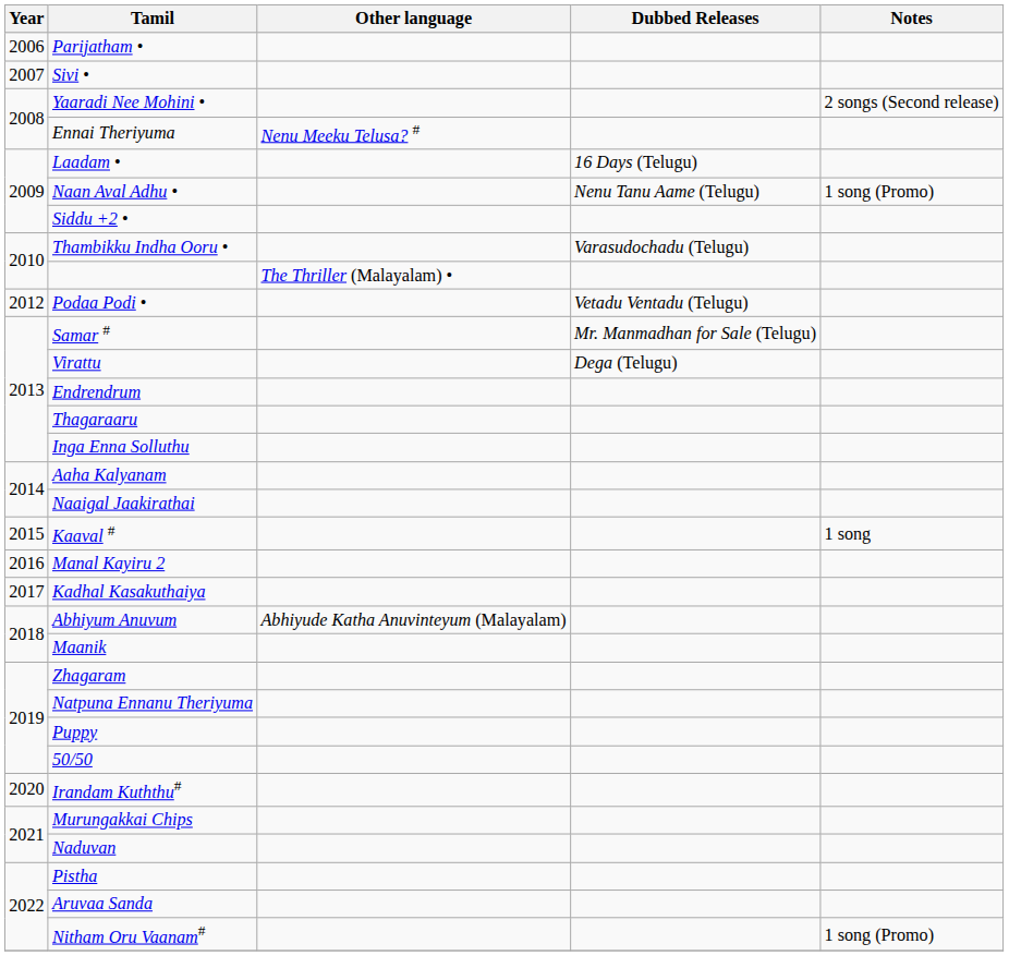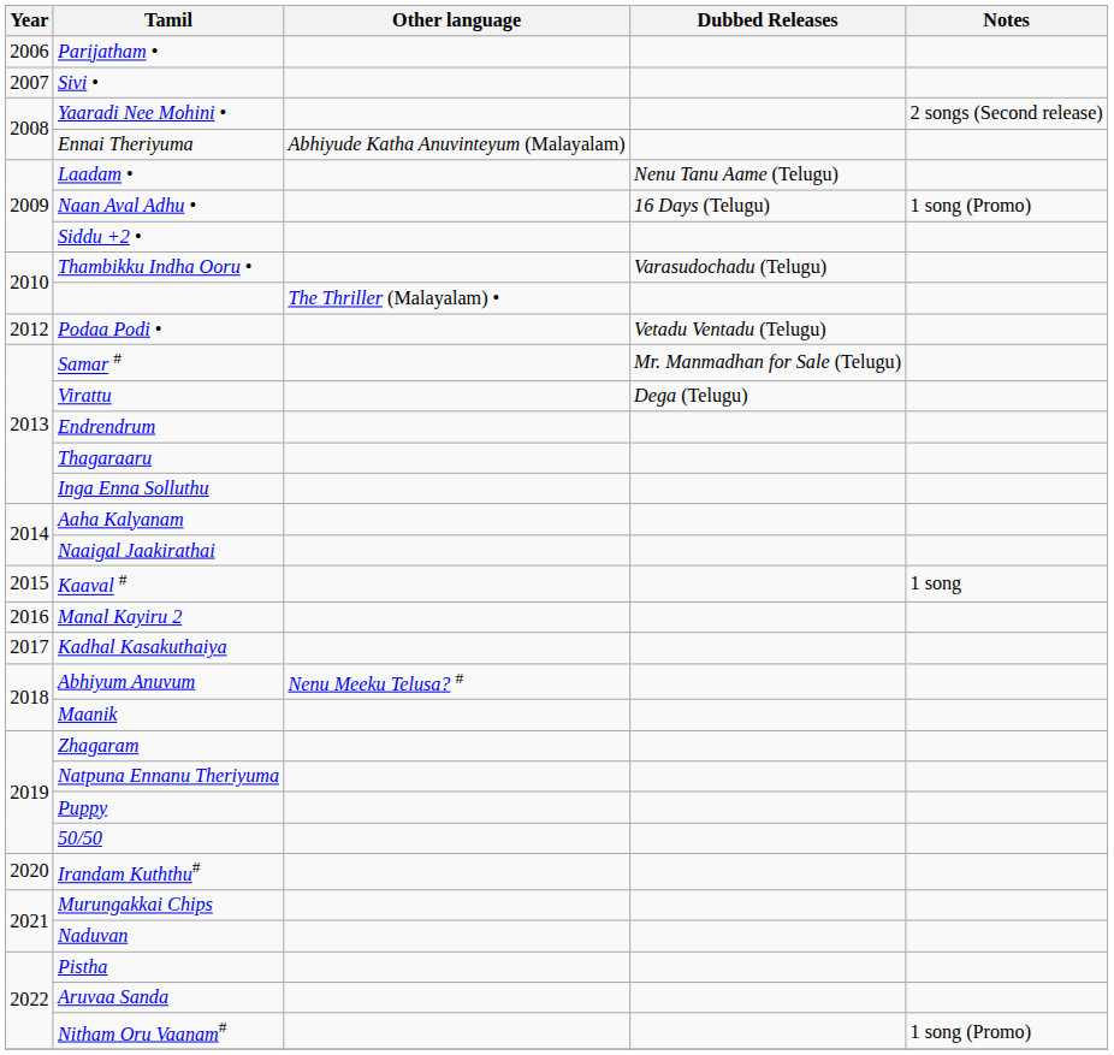 <table class="wikitable">
 <tr style="background:#ccc; text-align:center;">
 <th>Year</th>
 <th>Tamil</th>
 <th>Other language</th>
 <th>Dubbed Releases</th>
 <th>Notes</th>
 </tr>
 <tr>
 <td>2006</td>
 <td><em><a href='#'>Parijatham</a></em> •</td>
 <td></td>
 <td></td>
 <td></td>
 </tr>
 <tr>
 <td>2007</td>
 <td><em><a href='#'>Sivi</a></em> •</td>
 <td></td>
 <td></td>
 <td></td>
 </tr>
 <tr>
 <td rowspan="2">2008</td>
 <td><em><a href='#'>Yaaradi Nee Mohini</a></em> •</td>
 <td></td>
 <td></td>
 <td>2 songs (Second release)</td>
 </tr>
 <tr>
 <td><em>Ennai Theriyuma</em></td>
-<td><em><a href='#'>Nenu Meeku Telusa?</a></em> <sup>#</sup></td>
+<td><em>Abhiyude Katha Anuvinteyum</em> (Malayalam)</td>
 <td></td>
 <td></td>
 </tr>
 <tr>
 <td rowspan="3">2009</td>
 <td><em><a href='#'>Laadam</a></em> •</td>
 <td></td>
-<td><em>16 Days</em> (Telugu)</td>
+<td><em>Nenu Tanu Aame</em> (Telugu)</td>
 <td></td>
 </tr>
 <tr>
 <td><em><a href='#'>Naan Aval Adhu</a></em> •</td>
 <td></td>
-<td><em>Nenu Tanu Aame</em> (Telugu)</td>
+<td><em>16 Days</em> (Telugu)</td>
 <td>1 song (Promo)</td>
 </tr>
 <tr>
 <td><em><a href='#'>Siddu +2</a></em> •</td>
 <td></td>
 <td></td>
 <td></td>
 </tr>
 <tr>
 <td rowspan="2">2010</td>
 <td><em><a href='#'>Thambikku Indha Ooru</a></em> •</td>
 <td></td>
 <td><em>Varasudochadu</em> (Telugu)</td>
 <td></td>
 </tr>
 <tr>
 <td></td>
 <td><em><a href='#'>The Thriller</a></em> (Malayalam) •</td>
 <td></td>
 <td></td>
 </tr>
 <tr>
 <td rowspan="1">2012</td>
 <td><em><a href='#'>Podaa Podi</a></em> •</td>
 <td></td>
 <td><em>Vetadu Ventadu</em> (Telugu)</td>
 <td></td>
 </tr>
 <tr>
 <td rowspan="5">2013</td>
 <td><em><a href='#'>Samar</a></em> <sup>#</sup></td>
 <td></td>
 <td><em>Mr. Manmadhan for Sale</em> (Telugu)</td>
 <td></td>
 </tr>
 <tr>
 <td><em><a href='#'>Virattu</a></em></td>
 <td></td>
 <td><em>Dega</em> (Telugu)</td>
 <td></td>
 </tr>
 <tr>
 <td><em><a href='#'>Endrendrum</a></em></td>
 <td></td>
 <td></td>
 <td></td>
 </tr>
 <tr>
 <td><em><a href='#'>Thagaraaru</a></em></td>
 <td></td>
 <td></td>
 <td></td>
 </tr>
 <tr>
 <td><em><a href='#'>Inga Enna Solluthu</a></em></td>
 <td></td>
 <td></td>
 <td></td>
 </tr>
 <tr>
 <td rowspan="2">2014</td>
 <td><em><a href='#'>Aaha Kalyanam</a></em></td>
 <td></td>
 <td></td>
 <td></td>
 </tr>
 <tr>
 <td><em><a href='#'>Naaigal Jaakirathai</a></em></td>
 <td></td>
 <td></td>
 <td></td>
 </tr>
 <tr>
 <td rowspan="1">2015</td>
 <td><em><a href='#'>Kaaval</a></em> <sup>#</sup></td>
 <td></td>
 <td></td>
 <td>1 song</td>
 </tr>
 <tr>
 <td rowspan="1">2016</td>
 <td><em><a href='#'>Manal Kayiru 2</a></em></td>
 <td></td>
 <td></td>
 <td></td>
 </tr>
 <tr>
 <td rowspan="1">2017</td>
 <td><em><a href='#'>Kadhal Kasakuthaiya</a></em></td>
 <td></td>
 <td></td>
 <td></td>
 </tr>
 <tr>
 <td rowspan="2">2018</td>
 <td><em><a href='#'>Abhiyum Anuvum</a></em></td>
-<td><em>Abhiyude Katha Anuvinteyum</em> (Malayalam)</td>
+<td><em><a href='#'>Nenu Meeku Telusa?</a></em> <sup>#</sup></td>
 <td></td>
 <td></td>
 </tr>
 <tr>
 <td><em><a href='#'>Maanik</a></em></td>
 <td></td>
 <td></td>
 <td></td>
 </tr>
 <tr>
 <td rowspan="4">2019</td>
 <td><em><a href='#'>Zhagaram</a></em></td>
 <td></td>
 <td></td>
 <td></td>
 </tr>
 <tr>
 <td><em><a href='#'>Natpuna Ennanu Theriyuma</a></em></td>
 <td></td>
 <td></td>
 <td></td>
 </tr>
 <tr>
 <td><em><a href='#'>Puppy</a></em></td>
 <td></td>
 <td></td>
 <td></td>
 </tr>
 <tr>
 <td><em><a href='#'>50/50</a></em></td>
 <td></td>
 <td></td>
 <td></td>
 </tr>
 <tr>
 <td>2020</td>
 <td><em><a href='#'>Irandam Kuththu</a></em><sup>#</sup></td>
 <td></td>
 <td></td>
 <td></td>
 </tr>
 <tr>
 <td rowspan=2>2021</td>
 <td><em><a href='#'>Murungakkai Chips</a></em></td>
 <td></td>
 <td></td>
 <td></td>
 </tr>
 <tr>
 <td><em><a href='#'>Naduvan</a></em></td>
 <td></td>
 <td></td>
 <td></td>
 </tr>
 <tr>
 <td rowspan=3>2022</td>
 <td><em><a href='#'>Pistha</a></em></td>
 <td></td>
 <td></td>
 <td></td>
 </tr>
 <tr>
 <td><em><a href='#'>Aruvaa Sanda</a></em></td>
 <td></td>
 <td></td>
 <td></td>
 </tr>
 <tr>
 <td><em><a href='#'>Nitham Oru Vaanam</a></em><sup>#</sup></td>
 <td></td>
 <td></td>
 <td>1 song (Promo)</td>
 </tr>
 <tr>
 </tr>
 </table>
